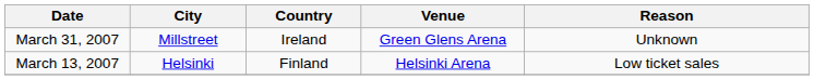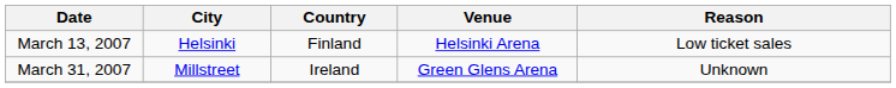 <table class="wikitable plainrowheaders" style="text-align:center;">
 <tr>
 <th scope="col" style="width:12em;">Date</th>
 <th scope="col" style="width:10em;">City</th>
 <th scope="col" style="width:10em;">Country</th>
 <th scope="col" style="width:16em;">Venue</th>
 <th scope="col" style="width:30em;">Reason</th>
 </tr>
 <tr>
+<td>March 13, 2007</td>
+<td><a href='#'>Helsinki</a></td>
+<td>Finland</td>
+<td><a href='#'>Helsinki Arena</a></td>
+<td>Low ticket sales</td>
+</tr>
+<tr>
 <td>March 31, 2007</td>
 <td><a href='#'>Millstreet</a></td>
 <td>Ireland</td>
 <td><a href='#'>Green Glens Arena</a></td>
 <td>Unknown</td>
 </tr>
 <tr>
-<td>March 13, 2007</td>
-<td><a href='#'>Helsinki</a></td>
-<td>Finland</td>
-<td><a href='#'>Helsinki Arena</a></td>
-<td>Low ticket sales</td>
-</tr>
-<tr>
 </tr>
 </table>
